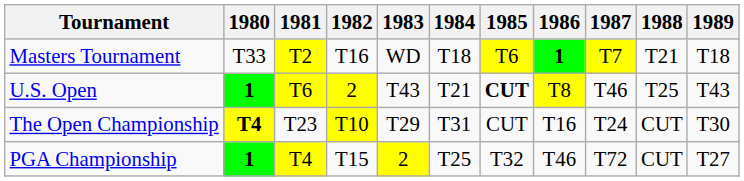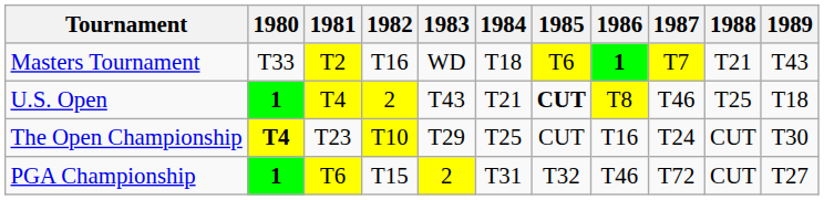 <table class="wikitable" style="font-size:95%;text-align:center;">
 <tr>
 <th>Tournament</th>
 <th>1980</th>
 <th>1981</th>
 <th>1982</th>
 <th>1983</th>
 <th>1984</th>
 <th>1985</th>
 <th>1986</th>
 <th>1987</th>
 <th>1988</th>
 <th>1989</th>
 </tr>
 <tr>
 <td align=left><a href='#'>Masters Tournament</a></td>
 <td>T33</td>
 <td style="background:yellow;">T2</td>
 <td>T16</td>
 <td>WD</td>
 <td>T18</td>
 <td style="background:yellow;">T6</td>
 <td style="background:lime;"><strong>1</strong></td>
 <td style="background:yellow;">T7</td>
 <td>T21</td>
-<td>T18</td>
+<td>T43</td>
 </tr>
 <tr>
 <td align=left><a href='#'>U.S. Open</a></td>
 <td style="background:lime;"><strong>1</strong></td>
-<td style="background:yellow;">T6</td>
+<td style="background:yellow;">T4</td>
 <td style="background:yellow;">2</td>
 <td>T43</td>
 <td>T21</td>
 <td><strong>CUT</strong></td>
 <td style="background:yellow;">T8</td>
 <td>T46</td>
 <td>T25</td>
-<td>T43</td>
+<td>T18</td>
 </tr>
 <tr>
 <td align=left><a href='#'>The Open Championship</a></td>
 <td style="background:yellow;"><strong>T4</strong></td>
 <td>T23</td>
 <td style="background:yellow;">T10</td>
 <td>T29</td>
-<td>T31</td>
+<td>T25</td>
 <td>CUT</td>
 <td>T16</td>
 <td>T24</td>
 <td>CUT</td>
 <td>T30</td>
 </tr>
 <tr>
 <td align=left><a href='#'>PGA Championship</a></td>
 <td style="background:lime;"><strong>1</strong></td>
-<td style="background:yellow;">T4</td>
+<td style="background:yellow;">T6</td>
 <td>T15</td>
 <td style="background:yellow;">2</td>
-<td>T25</td>
+<td>T31</td>
 <td>T32</td>
 <td>T46</td>
 <td>T72</td>
 <td>CUT</td>
 <td>T27</td>
 </tr>
 </table>
